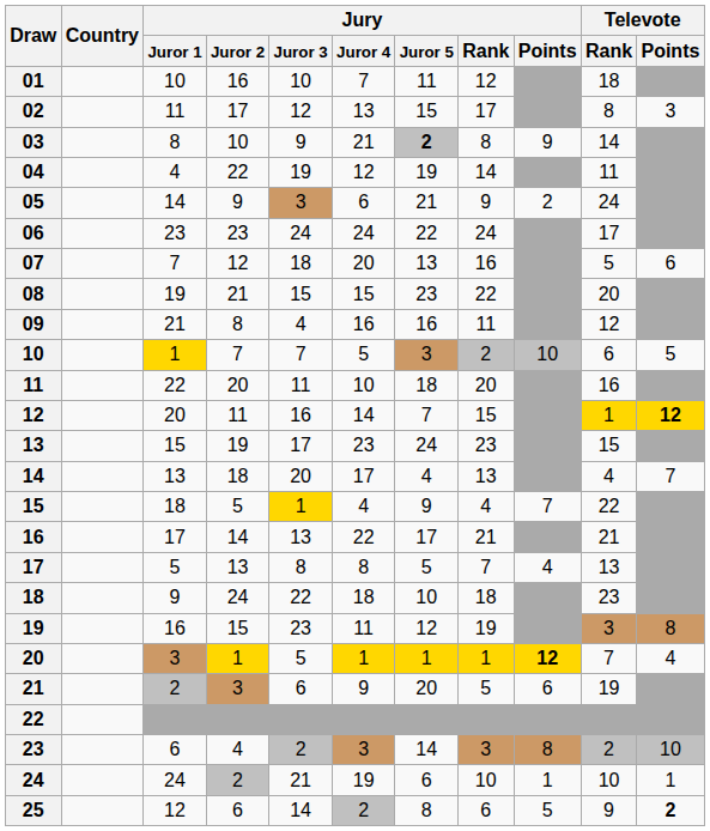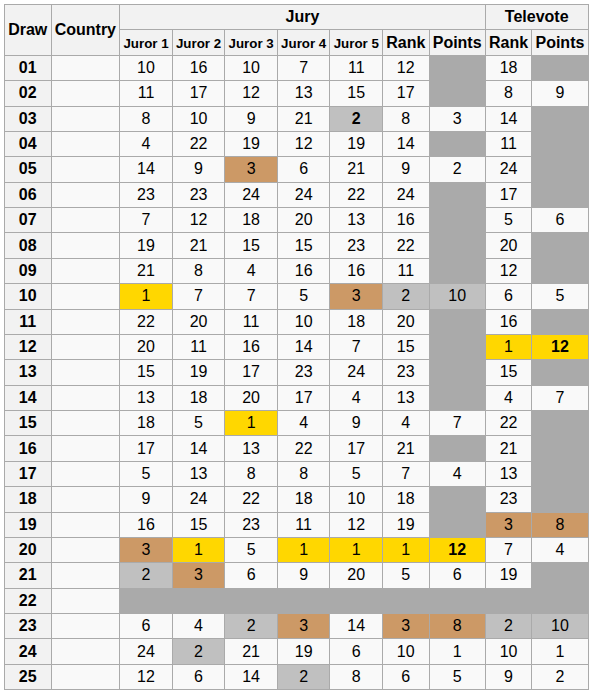 <table class="sortable wikitable collapsible plainrowheaders" style="text-align:center;">
 <tr>
 </tr>
 <tr>
 <th scope="col" rowspan="2">Draw</th>
 <th scope="col" rowspan="2">Country</th>
 <th scope="col" colspan="7">Jury</th>
 <th scope="col" colspan="2">Televote</th>
 </tr>
 <tr>
 <th scope="col"><small>Juror 1</small></th>
 <th scope="col"><small>Juror 2</small></th>
 <th scope="col"><small>Juror 3</small></th>
 <th scope="col"><small>Juror 4</small></th>
 <th scope="col"><small>Juror 5</small></th>
 <th scope="col">Rank</th>
 <th scope="col">Points</th>
 <th scope="col">Rank</th>
 <th scope="col">Points</th>
 </tr>
 <tr>
 <th scope="row" style="text-align:center;">01</th>
 <td style="text-align:left;"></td>
 <td>10</td>
 <td>16</td>
 <td>10</td>
 <td>7</td>
 <td>11</td>
 <td>12</td>
 <td style="background:#AAAAAA;"></td>
 <td>18</td>
 <td style="background:#AAAAAA;"></td>
 </tr>
 <tr>
 <th scope="row" style="text-align:center;">02</th>
 <td style="text-align:left;"></td>
 <td>11</td>
 <td>17</td>
 <td>12</td>
 <td>13</td>
 <td>15</td>
 <td>17</td>
 <td style="background:#AAAAAA;"></td>
 <td>8</td>
-<td>3</td>
+<td>9</td>
 </tr>
 <tr>
 <th scope="row" style="text-align:center;">03</th>
 <td style="text-align:left;"></td>
 <td>8</td>
 <td>10</td>
 <td>9</td>
 <td>21</td>
 <td style="background:silver;"><strong>2</strong></td>
 <td>8</td>
-<td>9</td>
+<td>3</td>
 <td>14</td>
 <td style="background:#AAAAAA;"></td>
 </tr>
 <tr>
 <th scope="row" style="text-align:center;">04</th>
 <td style="text-align:left;"></td>
 <td>4</td>
 <td>22</td>
 <td>19</td>
 <td>12</td>
 <td>19</td>
 <td>14</td>
 <td style="background:#AAAAAA;"></td>
 <td>11</td>
 <td style="background:#AAAAAA;"></td>
 </tr>
 <tr>
 <th scope="row" style="text-align:center;">05</th>
 <td style="text-align:left;"></td>
 <td>14</td>
 <td>9</td>
 <td style="background:#CC9966;">3</td>
 <td>6</td>
 <td>21</td>
 <td>9</td>
 <td>2</td>
 <td>24</td>
 <td style="background:#AAAAAA;"></td>
 </tr>
 <tr>
 <th scope="row" style="text-align:center;">06</th>
 <td style="text-align:left;"></td>
 <td>23</td>
 <td>23</td>
 <td>24</td>
 <td>24</td>
 <td>22</td>
 <td>24</td>
 <td style="background:#AAAAAA;"></td>
 <td>17</td>
 <td style="background:#AAAAAA;"></td>
 </tr>
 <tr>
 <th scope="row" style="text-align:center;">07</th>
 <td style="text-align:left;"></td>
 <td>7</td>
 <td>12</td>
 <td>18</td>
 <td>20</td>
 <td>13</td>
 <td>16</td>
 <td style="background:#AAAAAA;"></td>
 <td>5</td>
 <td>6</td>
 </tr>
 <tr>
 <th scope="row" style="text-align:center;">08</th>
 <td style="text-align:left;"></td>
 <td>19</td>
 <td>21</td>
 <td>15</td>
 <td>15</td>
 <td>23</td>
 <td>22</td>
 <td style="background:#AAAAAA;"></td>
 <td>20</td>
 <td style="background:#AAAAAA;"></td>
 </tr>
 <tr>
 <th scope="row" style="text-align:center;">09</th>
 <td style="text-align:left;"></td>
 <td>21</td>
 <td>8</td>
 <td>4</td>
 <td>16</td>
 <td>16</td>
 <td>11</td>
 <td style="background:#AAAAAA;"></td>
 <td>12</td>
 <td style="background:#AAAAAA;"></td>
 </tr>
 <tr>
 <th scope="row" style="text-align:center;">10</th>
 <td style="text-align:left;"></td>
 <td style="background:gold;">1</td>
 <td>7</td>
 <td>7</td>
 <td>5</td>
 <td style="background:#CC9966;">3</td>
 <td style="background:silver;">2</td>
 <td style="background:silver;">10</td>
 <td>6</td>
 <td>5</td>
 </tr>
 <tr>
 <th scope="row" style="text-align:center;">11</th>
 <td style="text-align:left;"></td>
 <td>22</td>
 <td>20</td>
 <td>11</td>
 <td>10</td>
 <td>18</td>
 <td>20</td>
 <td style="background:#AAAAAA;"></td>
 <td>16</td>
 <td style="background:#AAAAAA;"></td>
 </tr>
 <tr>
 <th scope="row" style="text-align:center;">12</th>
 <td style="text-align:left;"></td>
 <td>20</td>
 <td>11</td>
 <td>16</td>
 <td>14</td>
 <td>7</td>
 <td>15</td>
 <td style="background:#AAAAAA;"></td>
 <td style="background:gold;">1</td>
 <td style="background:gold;"><strong>12</strong></td>
 </tr>
 <tr>
 <th scope="row" style="text-align:center;">13</th>
 <td style="text-align:left;"></td>
 <td>15</td>
 <td>19</td>
 <td>17</td>
 <td>23</td>
 <td>24</td>
 <td>23</td>
 <td style="background:#AAAAAA;"></td>
 <td>15</td>
 <td style="background:#AAAAAA;"></td>
 </tr>
 <tr>
 <th scope="row" style="text-align:center;">14</th>
 <td style="text-align:left;"></td>
 <td>13</td>
 <td>18</td>
 <td>20</td>
 <td>17</td>
 <td>4</td>
 <td>13</td>
 <td style="background:#AAAAAA;"></td>
 <td>4</td>
 <td>7</td>
 </tr>
 <tr>
 <th scope="row" style="text-align:center;">15</th>
 <td style="text-align:left;"></td>
 <td>18</td>
 <td>5</td>
 <td style="background:gold;">1</td>
 <td>4</td>
 <td>9</td>
 <td>4</td>
 <td>7</td>
 <td>22</td>
 <td style="background:#AAAAAA;"></td>
 </tr>
 <tr>
 <th scope="row" style="text-align:center;">16</th>
 <td style="text-align:left;"></td>
 <td>17</td>
 <td>14</td>
 <td>13</td>
 <td>22</td>
 <td>17</td>
 <td>21</td>
 <td style="background:#AAAAAA;"></td>
 <td>21</td>
 <td style="background:#AAAAAA;"></td>
 </tr>
 <tr>
 <th scope="row" style="text-align:center;">17</th>
 <td style="text-align:left;"></td>
 <td>5</td>
 <td>13</td>
 <td>8</td>
 <td>8</td>
 <td>5</td>
 <td>7</td>
 <td>4</td>
 <td>13</td>
 <td style="background:#AAAAAA;"></td>
 </tr>
 <tr>
 <th scope="row" style="text-align:center;">18</th>
 <td style="text-align:left;"></td>
 <td>9</td>
 <td>24</td>
 <td>22</td>
 <td>18</td>
 <td>10</td>
 <td>18</td>
 <td style="background:#AAAAAA;"></td>
 <td>23</td>
 <td style="background:#AAAAAA;"></td>
 </tr>
 <tr>
 <th scope="row" style="text-align:center;">19</th>
 <td style="text-align:left;"></td>
 <td>16</td>
 <td>15</td>
 <td>23</td>
 <td>11</td>
 <td>12</td>
 <td>19</td>
 <td style="background:#AAAAAA;"></td>
 <td style="background:#CC9966;">3</td>
 <td style="background:#CC9966;">8</td>
 </tr>
 <tr>
 <th scope="row" style="text-align:center;">20</th>
 <td style="text-align:left;"></td>
 <td style="background:#CC9966;">3</td>
 <td style="background:gold;">1</td>
 <td>5</td>
 <td style="background:gold;">1</td>
 <td style="background:gold;">1</td>
 <td style="background:gold;">1</td>
 <td style="background:gold;"><strong>12</strong></td>
 <td>7</td>
 <td>4</td>
 </tr>
 <tr>
 <th scope="row" style="text-align:center;">21</th>
 <td style="text-align:left;"></td>
 <td style="background:silver;">2</td>
 <td style="background:#CC9966;">3</td>
 <td>6</td>
 <td>9</td>
 <td>20</td>
 <td>5</td>
 <td>6</td>
 <td>19</td>
 <td style="background:#AAAAAA;"></td>
 </tr>
 <tr class="sortbottom">
 <th scope="row" style="text-align:center;">22</th>
 <td style="text-align:left;"></td>
 <td style="background:#AAAAAA;"></td>
 <td style="background:#AAAAAA;"></td>
 <td style="background:#AAAAAA;"></td>
 <td style="background:#AAAAAA;"></td>
 <td style="background:#AAAAAA;"></td>
 <td style="background:#AAAAAA;"></td>
 <td style="background:#AAAAAA;"></td>
 <td style="background:#AAAAAA;"></td>
 <td style="background:#AAAAAA;"></td>
 </tr>
 <tr>
 <th scope="row" style="text-align:center;">23</th>
 <td style="text-align:left;"></td>
 <td>6</td>
 <td>4</td>
 <td style="background:silver;">2</td>
 <td style="background:#CC9966;">3</td>
 <td>14</td>
 <td style="background:#CC9966;">3</td>
 <td style="background:#CC9966;">8</td>
 <td style="background:silver;">2</td>
 <td style="background:silver;">10</td>
 </tr>
 <tr>
 <th scope="row" style="text-align:center;">24</th>
 <td style="text-align:left;"></td>
 <td>24</td>
 <td style="background:silver;">2</td>
 <td>21</td>
 <td>19</td>
 <td>6</td>
 <td>10</td>
 <td>1</td>
 <td>10</td>
 <td>1</td>
 </tr>
 <tr>
 <th scope="row" style="text-align:center;">25</th>
 <td style="text-align:left;"></td>
 <td>12</td>
 <td>6</td>
 <td>14</td>
 <td style="background:silver;">2</td>
 <td>8</td>
 <td>6</td>
 <td>5</td>
 <td>9</td>
-<td><strong>2</strong></td>
+<td>2</td>
 </tr>
 </table>
